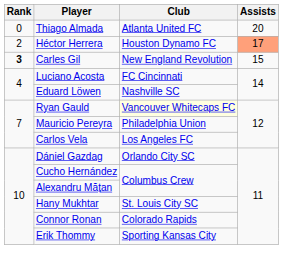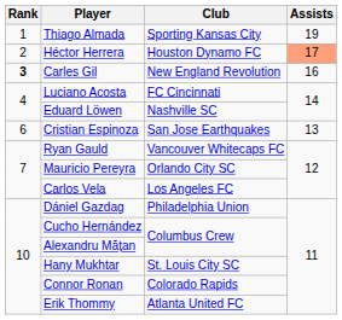 <table class="wikitable" style="text-align:center">
 <tr>
 <th>Rank</th>
 <th>Player</th>
 <th>Club</th>
 <th>Assists</th>
 </tr>
 <tr>
-<td>0</td>
+<td>1</td>
 <td align="left"> <a href='#'>Thiago Almada</a></td>
-<td align="left"><a href='#'>Atlanta United FC</a></td>
-<td>20</td>
+<td align="left"><a href='#'>Sporting Kansas City</a></td>
+<td>19</td>
 </tr>
 <tr>
 <td>2</td>
 <td align="left"> <a href='#'>Héctor Herrera</a></td>
 <td align="left"><a href='#'>Houston Dynamo FC</a></td>
 <td style="background: lightsalmon;">17</td>
 </tr>
 <tr>
 <td><strong>3</strong></td>
 <td align="left"> <a href='#'>Carles Gil</a></td>
 <td align="left"><a href='#'>New England Revolution</a></td>
-<td>15</td>
+<td>16</td>
 </tr>
 <tr>
 <td rowspan=2>4</td>
 <td align="left"> <a href='#'>Luciano Acosta</a></td>
 <td align="left"><a href='#'>FC Cincinnati</a></td>
 <td rowspan=2>14</td>
 </tr>
 <tr>
 <td align="left"> <a href='#'>Eduard Löwen</a></td>
 <td align="left"><a href='#'>Nashville SC</a></td>
 </tr>
 <tr>
+<td>6</td>
+<td align="left"> <a href='#'>Cristian Espinoza</a></td>
+<td align="left"><a href='#'>San Jose Earthquakes</a></td>
+<td>13</td>
+</tr>
+<tr>
 <td rowspan=3>7</td>
 <td align="left"> <a href='#'>Ryan Gauld</a></td>
-<td align="left" style="background: lightyellow;"><a href='#'>Vancouver Whitecaps FC</a></td>
+<td align="left"><a href='#'>Vancouver Whitecaps FC</a></td>
 <td rowspan=3>12</td>
 </tr>
 <tr>
 <td align="left"> <a href='#'>Mauricio Pereyra</a></td>
-<td align="left"><a href='#'>Philadelphia Union</a></td>
+<td align="left"><a href='#'>Orlando City SC</a></td>
 </tr>
 <tr>
 <td align="left"> <a href='#'>Carlos Vela</a></td>
 <td align="left"><a href='#'>Los Angeles FC</a></td>
 </tr>
 <tr>
 <td rowspan=6>10</td>
 <td align="left"> <a href='#'>Dániel Gazdag</a></td>
-<td align="left"><a href='#'>Orlando City SC</a></td>
+<td align="left"><a href='#'>Philadelphia Union</a></td>
 <td rowspan=6>11</td>
 </tr>
 <tr>
 <td align="left"> <a href='#'>Cucho Hernández</a></td>
 <td align="left" rowspan="2"><a href='#'>Columbus Crew</a></td>
 </tr>
 <tr>
 <td align="left"> <a href='#'>Alexandru Mățan</a></td>
 </tr>
 <tr>
 <td align="left"> <a href='#'>Hany Mukhtar</a></td>
 <td align="left"><a href='#'>St. Louis City SC</a></td>
 </tr>
 <tr>
 <td align="left"> <a href='#'>Connor Ronan</a></td>
 <td align="left"><a href='#'>Colorado Rapids</a></td>
 </tr>
 <tr>
 <td align="left"> <a href='#'>Erik Thommy</a></td>
-<td align="left"><a href='#'>Sporting Kansas City</a></td>
+<td align="left"><a href='#'>Atlanta United FC</a></td>
 </tr>
 </table>
